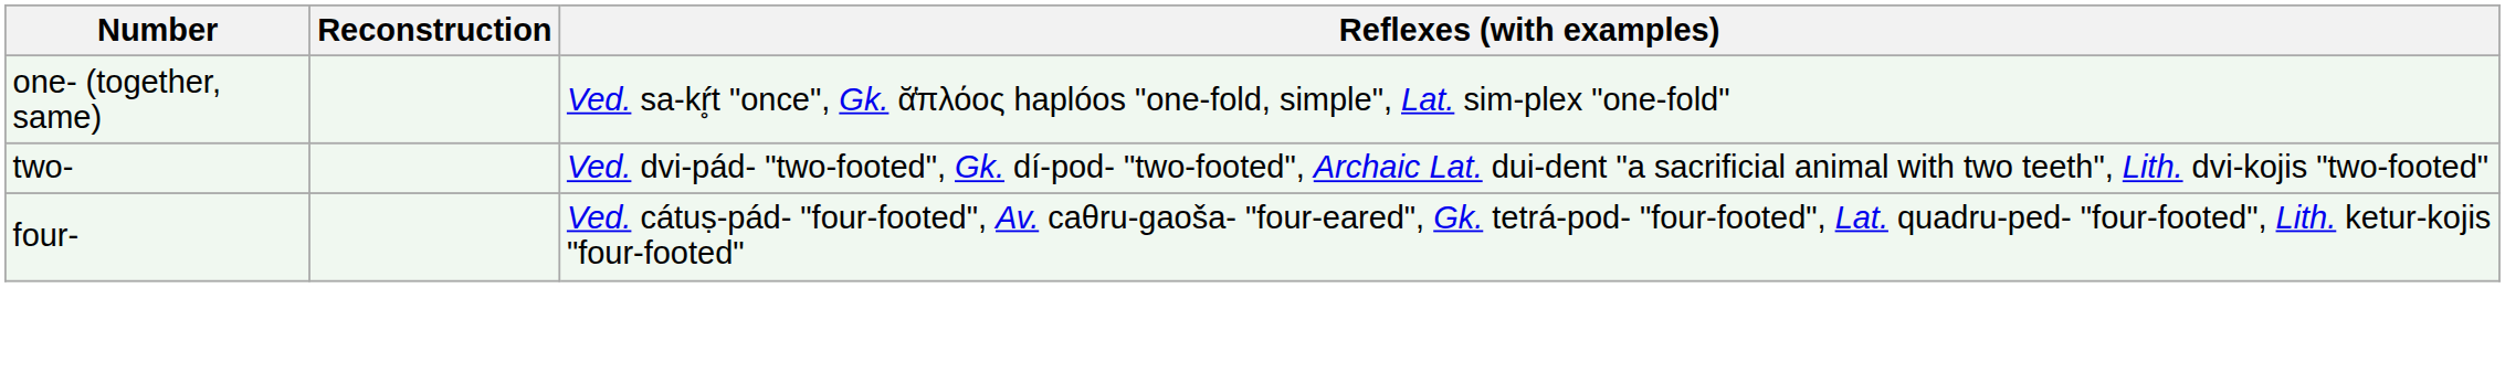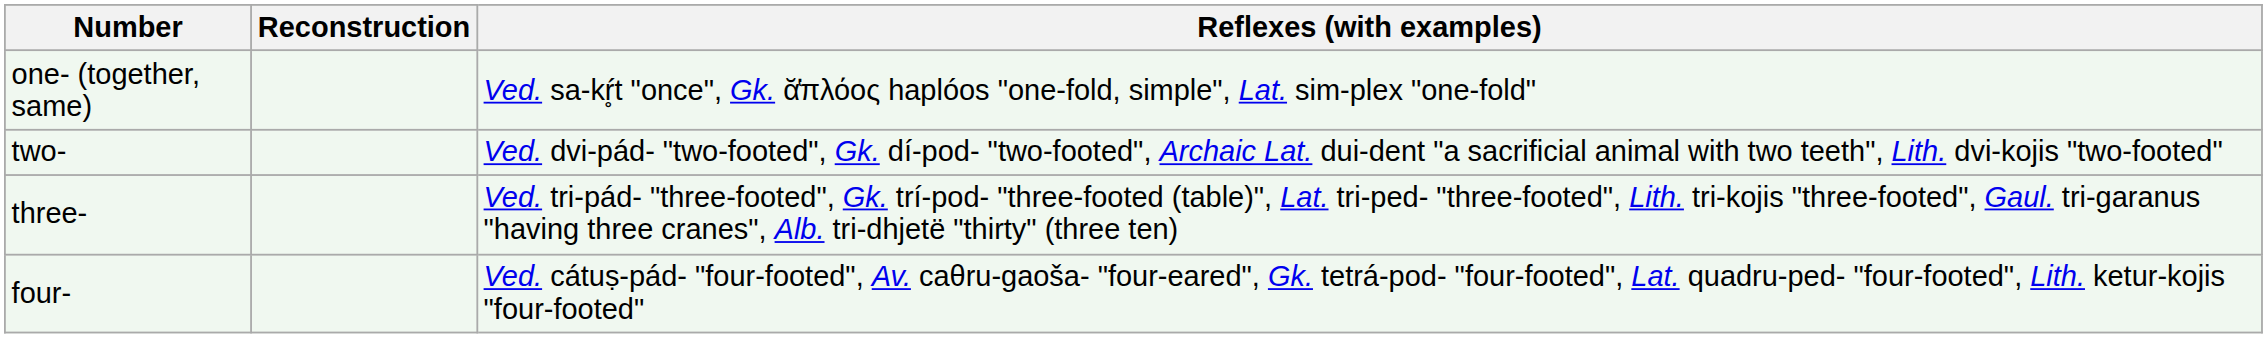 <table class="wikitable" style="background-color:#f0f8f0">
 <tr>
 <th>Number</th>
 <th>Reconstruction</th>
 <th>Reflexes (with examples)</th>
 </tr>
 <tr>
 <td>one- (together, same)</td>
 <td></td>
 <td><a href='#'><em>Ved.</em></a> sa-kŕ̥t "once", <a href='#'><em>Gk.</em></a> ᾰ̔πλόος haplóos "one-fold, simple", <a href='#'><em>Lat.</em></a> sim-plex "one-fold"</td>
 </tr>
 <tr>
 <td>two-</td>
 <td></td>
 <td><a href='#'><em>Ved.</em></a> dvi-pád- "two-footed", <a href='#'><em>Gk.</em></a> dí-pod- "two-footed", <a href='#'><em>Archaic Lat.</em></a> dui-dent "a sacrificial animal with two teeth", <a href='#'><em>Lith.</em></a> dvi-kojis "two-footed"</td>
 </tr>
 <tr>
+<td>three-</td>
+<td></td>
+<td><a href='#'><em>Ved.</em></a> tri-pád- "three-footed", <a href='#'><em>Gk.</em></a> trí-pod- "three-footed (table)", <a href='#'><em>Lat.</em></a> tri-ped- "three-footed", <a href='#'><em>Lith.</em></a> tri-kojis "three-footed", <a href='#'><em>Gaul.</em></a> tri-garanus "having three cranes", <a href='#'><em>Alb.</em></a> tri-dhjetë "thirty" (three ten)</td>
+</tr>
+<tr>
 <td>four-</td>
 <td></td>
 <td><a href='#'><em>Ved.</em></a> cátuṣ-pád- "four-footed", <a href='#'><em>Av.</em></a> caθru-gaoša- "four-eared", <a href='#'><em>Gk.</em></a> tetrá-pod- "four-footed", <a href='#'><em>Lat.</em></a> quadru-ped- "four-footed", <a href='#'><em>Lith.</em></a> ketur-kojis "four-footed"</td>
 </tr>
 </table>
